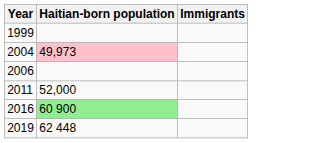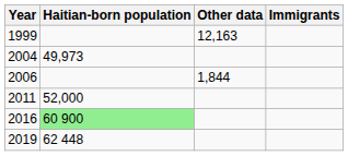 <table class="wikitable">
 <tr>
 <th>Year</th>
 <th>Haitian-born population</th>
+<th>Other data</th>
 <th>Immigrants</th>
 </tr>
 <tr>
 <td>1999</td>
 <td></td>
+<td>12,163</td>
 <td></td>
 </tr>
 <tr>
 <td>2004</td>
-<td style="background: pink;">49,973</td>
+<td>49,973</td>
+<td></td>
 <td></td>
 </tr>
 <tr>
 <td>2006</td>
 <td></td>
+<td>1,844</td>
 <td></td>
 </tr>
 <tr>
 <td>2011</td>
 <td>52,000</td>
 <td></td>
+<td></td>
 </tr>
 <tr>
 <td>2016</td>
 <td style="background: lightgreen;">60 900</td>
+<td></td>
 <td></td>
 </tr>
 <tr>
 <td>2019</td>
 <td>62 448</td>
 <td></td>
+<td></td>
 </tr>
 </table>
